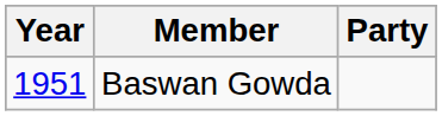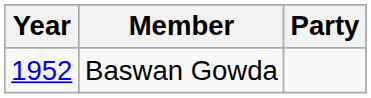 <table class="wikitable sortable">
 <tr>
 <th>Year</th>
 <th>Member</th>
 <th colspan="2">Party</th>
 </tr>
 <tr>
-<td><a href='#'>1951</a></td>
+<td><a href='#'>1952</a></td>
 <td>Baswan Gowda</td>
 <td></td>
 </tr>
 </table>
